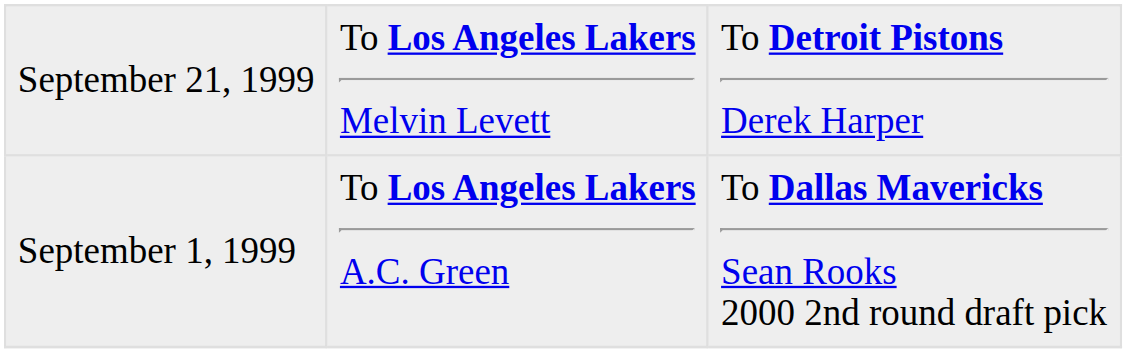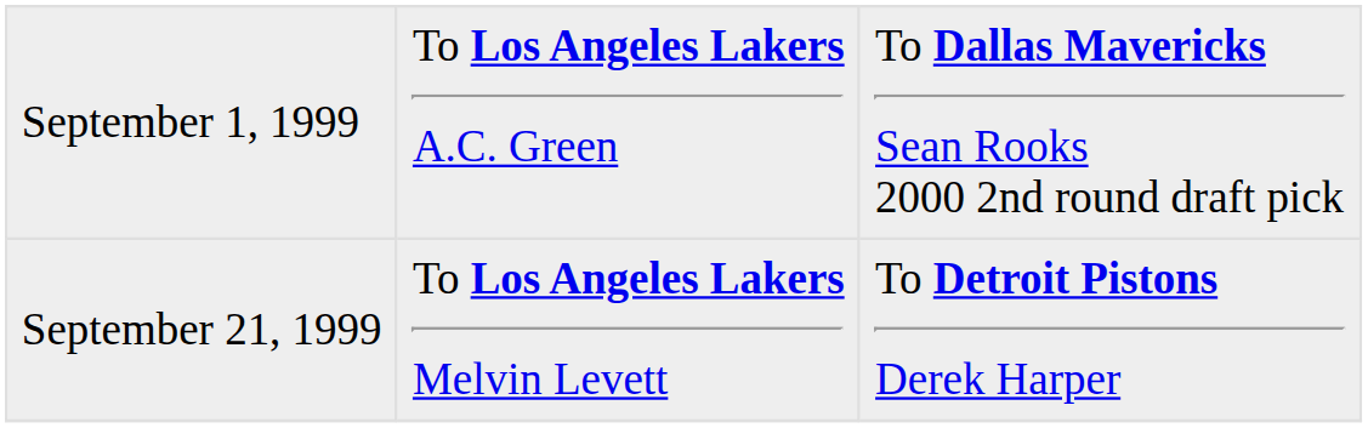 <table border=1 style="border-collapse:collapse" bordercolor="#DFDFDF"  cellpadding="5">
 <tr>
+</tr>
+<tr bgcolor="eeeeee">
+<td>September 1, 1999</td>
+<td valign="top">To <strong><a href='#'>Los Angeles Lakers</a></strong> <hr><a href='#'>A.C. Green</a></td>
+<td valign="top">To <strong><a href='#'>Dallas Mavericks</a></strong> <hr><a href='#'>Sean Rooks</a><br>2000 2nd round draft pick</td>
 </tr>
 <tr bgcolor="eeeeee">
 <td>September 21, 1999</td>
 <td valign="top">To <strong><a href='#'>Los Angeles Lakers</a></strong> <hr><a href='#'>Melvin Levett</a></td>
 <td valign="top">To <strong><a href='#'>Detroit Pistons</a></strong> <hr><a href='#'>Derek Harper</a></td>
 </tr>
-<tr bgcolor="eeeeee">
-<td>September 1, 1999</td>
-<td valign="top">To <strong><a href='#'>Los Angeles Lakers</a></strong> <hr><a href='#'>A.C. Green</a></td>
-<td valign="top">To <strong><a href='#'>Dallas Mavericks</a></strong> <hr><a href='#'>Sean Rooks</a><br>2000 2nd round draft pick</td>
-</tr>
 <tr>
 </tr>
 </table>
